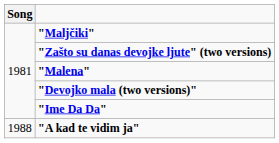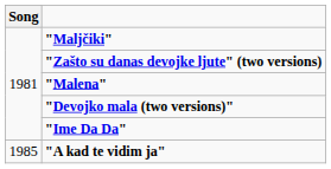 <table class ="wikitable">
 <tr>
 <th>Song</th>
 </tr>
 <tr>
 <td align="center" rowspan="5">1981</td>
 <td><strong>"<a href='#'>Maljčiki</a>"</strong></td>
 </tr>
 <tr>
 <td><strong>"<a href='#'>Zašto su danas devojke ljute</a>" (two versions)</strong></td>
 </tr>
 <tr>
 <td><strong>"<a href='#'>Malena</a>"</strong></td>
 </tr>
 <tr>
 <td><strong>"<a href='#'>Devojko mala</a> (two versions)"</strong></td>
 </tr>
 <tr>
 <td><strong>"<a href='#'>Ime Da Da</a>"</strong></td>
 </tr>
 <tr>
-<td align="center" rowspan="1">1988</td>
+<td align="center" rowspan="1">1985</td>
 <td><strong>"A kad te vidim ja"</strong></td>
 </tr>
 </table>
